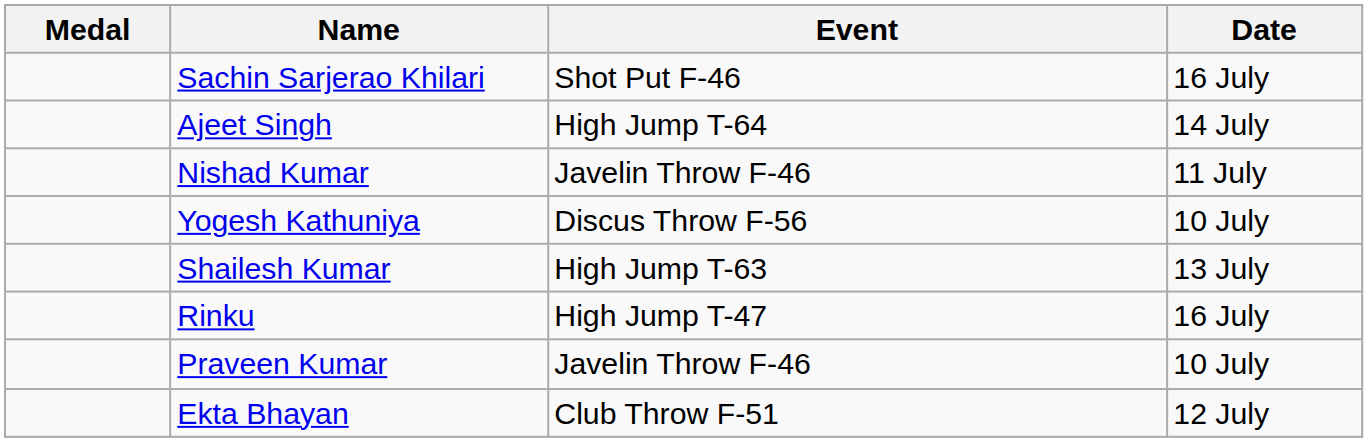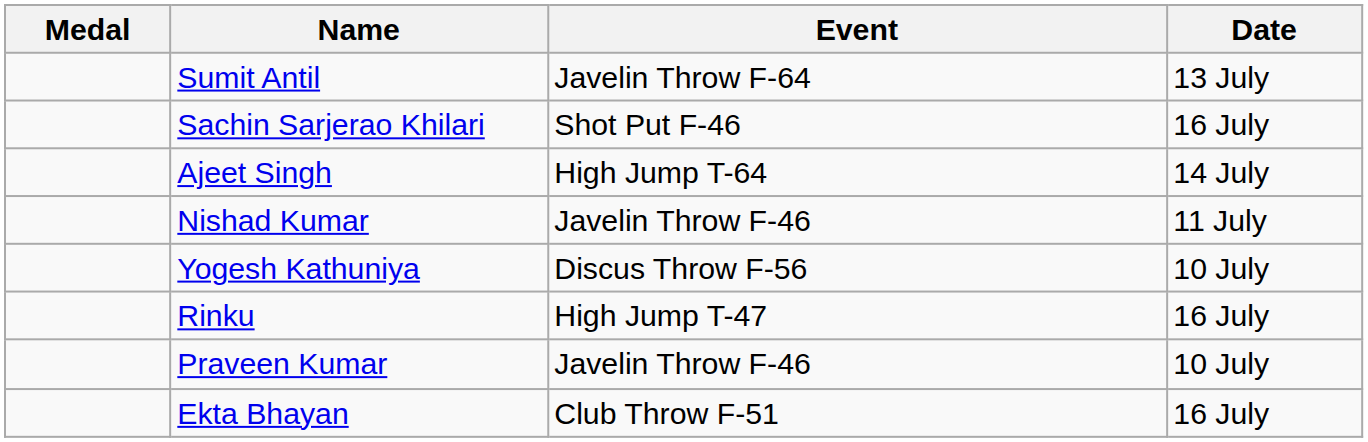 <table class="wikitable sortable" style="font-size:95%">
 <tr>
 <th style="width:5em">Medal</th>
 <th style="width:12em">Name</th>
 <th style="width:20em">Event</th>
 <th style="width:6em">Date</th>
+</tr>
+<tr>
+<td></td>
+<td><a href='#'>Sumit Antil</a></td>
+<td>Javelin Throw F-64</td>
+<td>13 July</td>
 </tr>
 <tr>
 <td></td>
 <td><a href='#'>Sachin Sarjerao Khilari</a></td>
 <td>Shot Put F-46</td>
 <td>16 July</td>
 </tr>
 <tr>
 <td></td>
 <td><a href='#'>Ajeet Singh</a></td>
 <td>High Jump T-64</td>
 <td>14 July</td>
 </tr>
 <tr>
 <td></td>
 <td><a href='#'>Nishad Kumar</a></td>
 <td>Javelin Throw F-46</td>
 <td>11 July</td>
 </tr>
 <tr>
 <td></td>
 <td><a href='#'>Yogesh Kathuniya</a></td>
 <td>Discus Throw F-56</td>
 <td>10 July</td>
 </tr>
 <tr>
 <td></td>
-<td><a href='#'>Shailesh Kumar</a></td>
-<td>High Jump T-63</td>
-<td>13 July</td>
-</tr>
-<tr>
-<td></td>
 <td><a href='#'>Rinku</a></td>
 <td>High Jump T-47</td>
 <td>16 July</td>
 </tr>
 <tr>
 <td></td>
 <td><a href='#'>Praveen Kumar</a></td>
 <td>Javelin Throw F-46</td>
 <td>10 July</td>
 </tr>
 <tr>
 <td></td>
 <td><a href='#'>Ekta Bhayan</a></td>
 <td>Club Throw F-51</td>
-<td>12 July</td>
+<td>16 July</td>
 </tr>
 </table>
